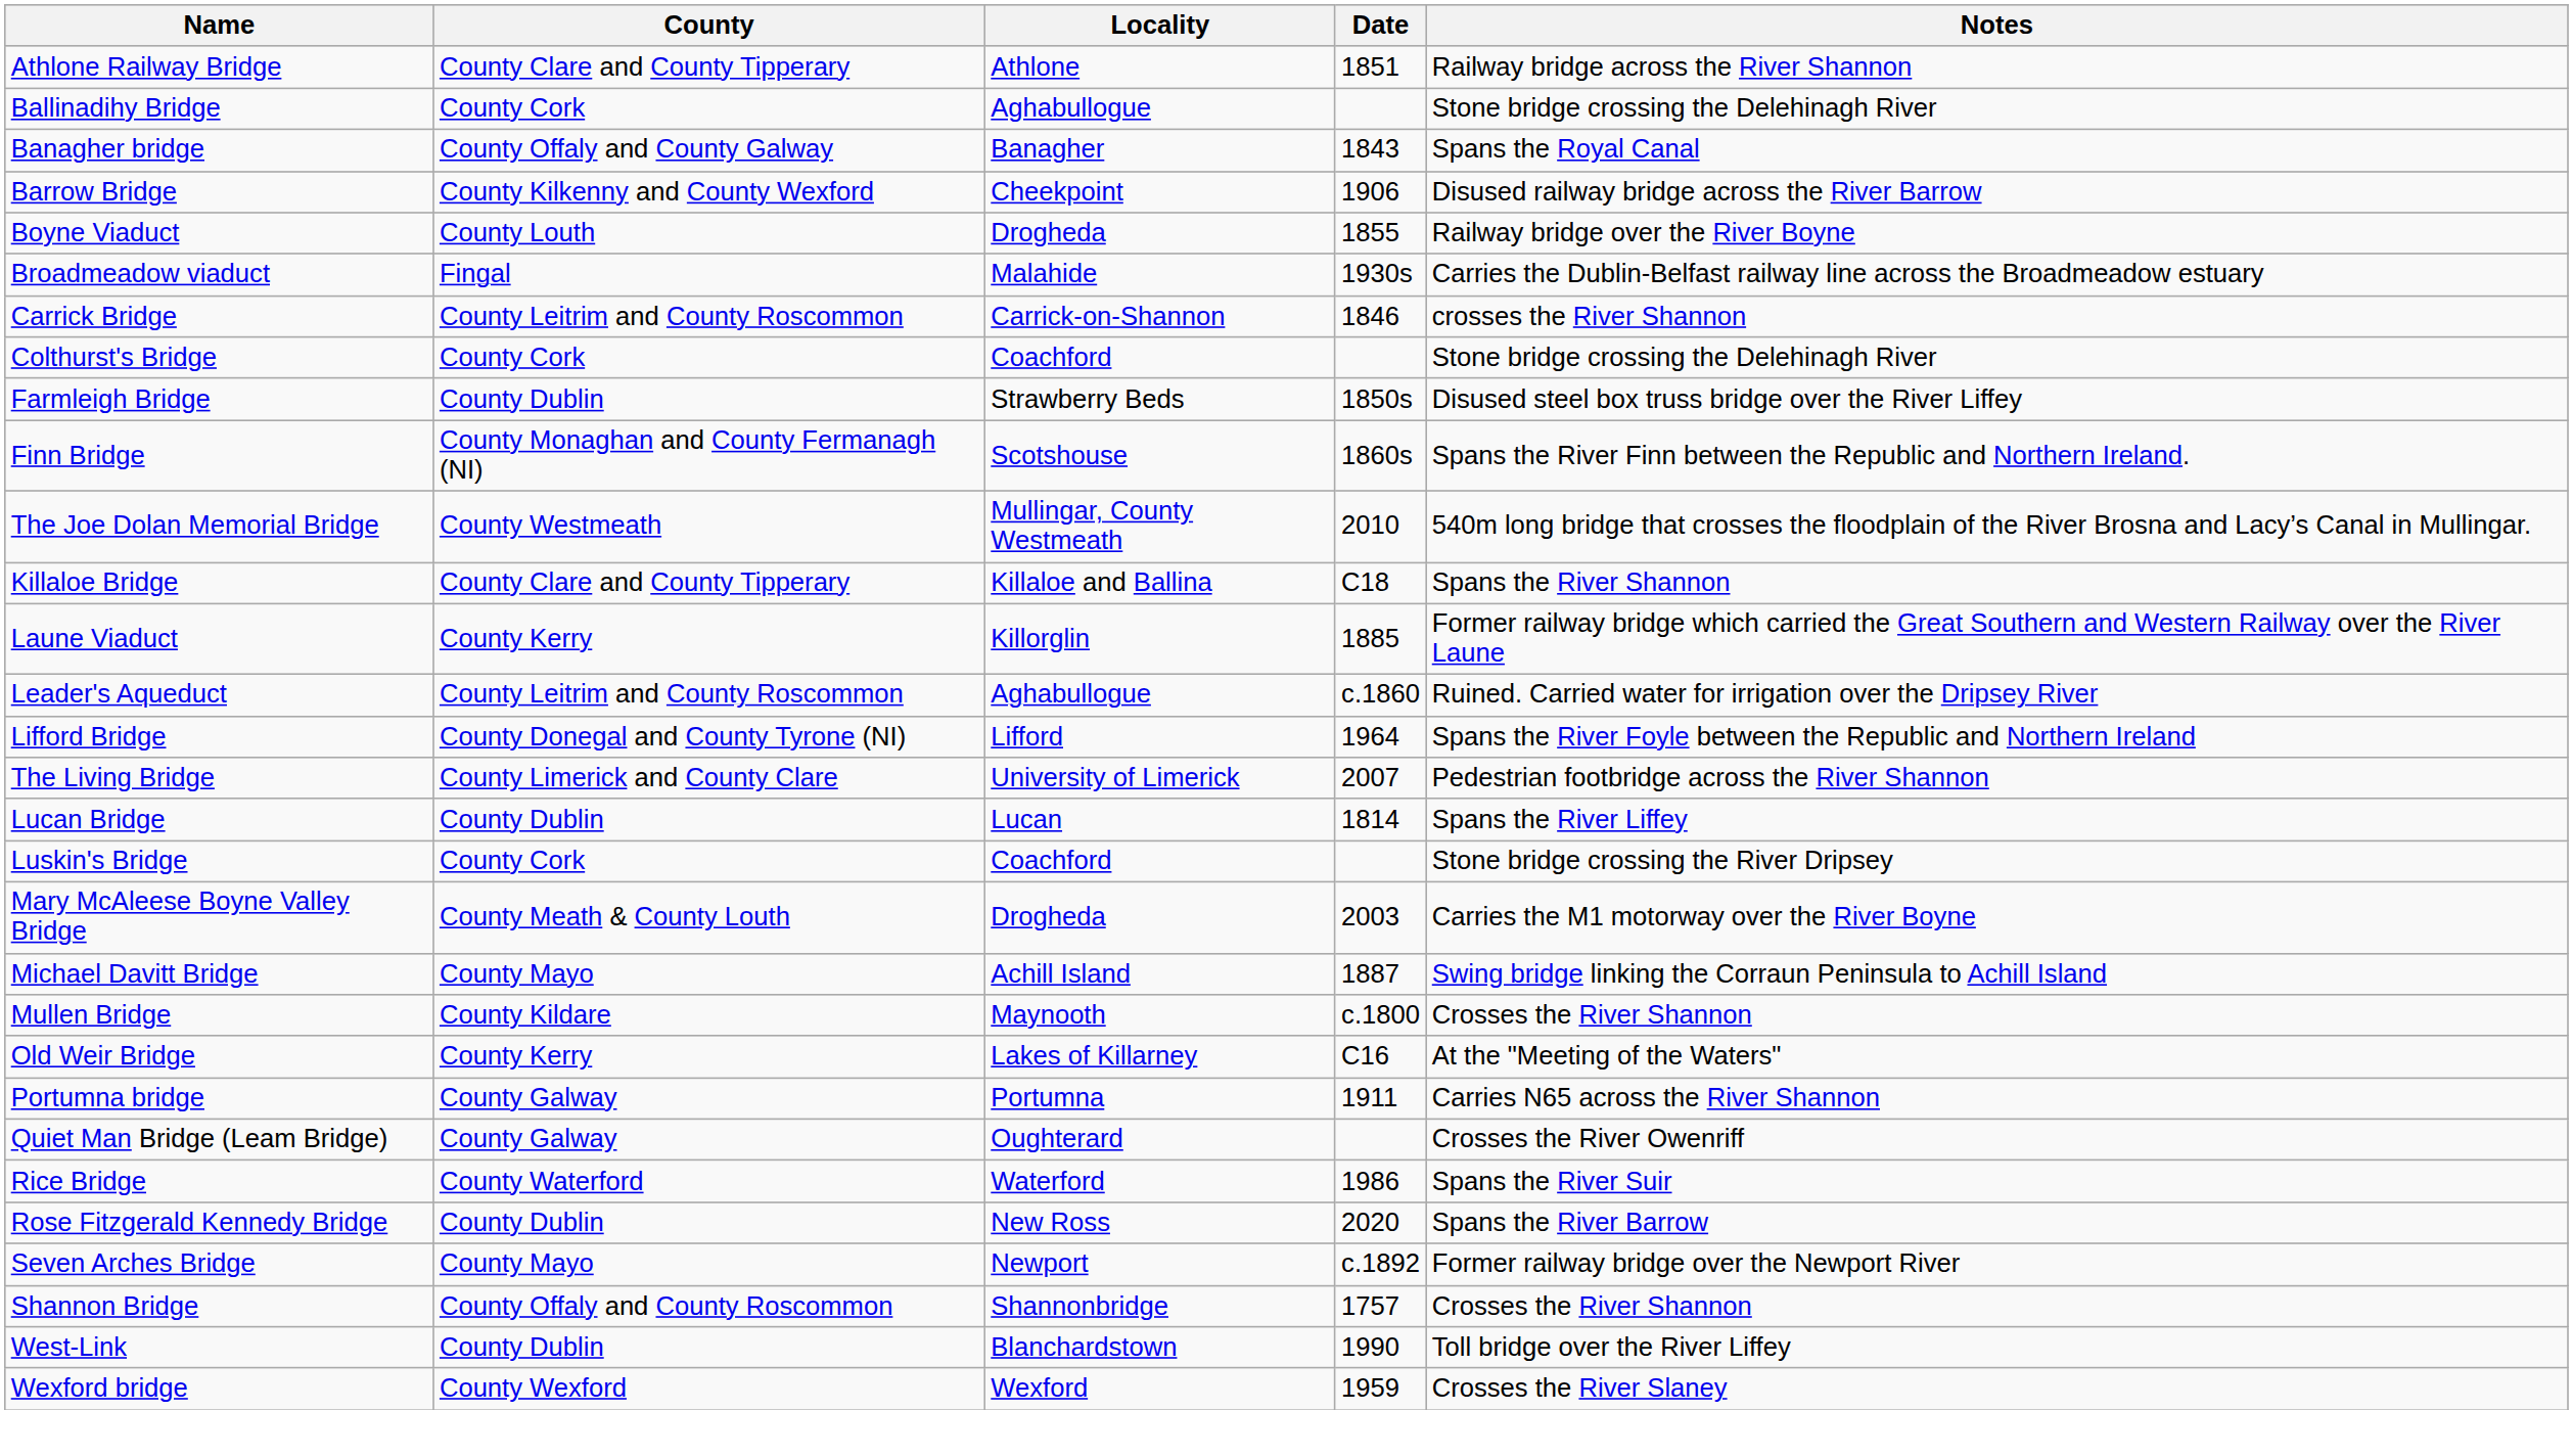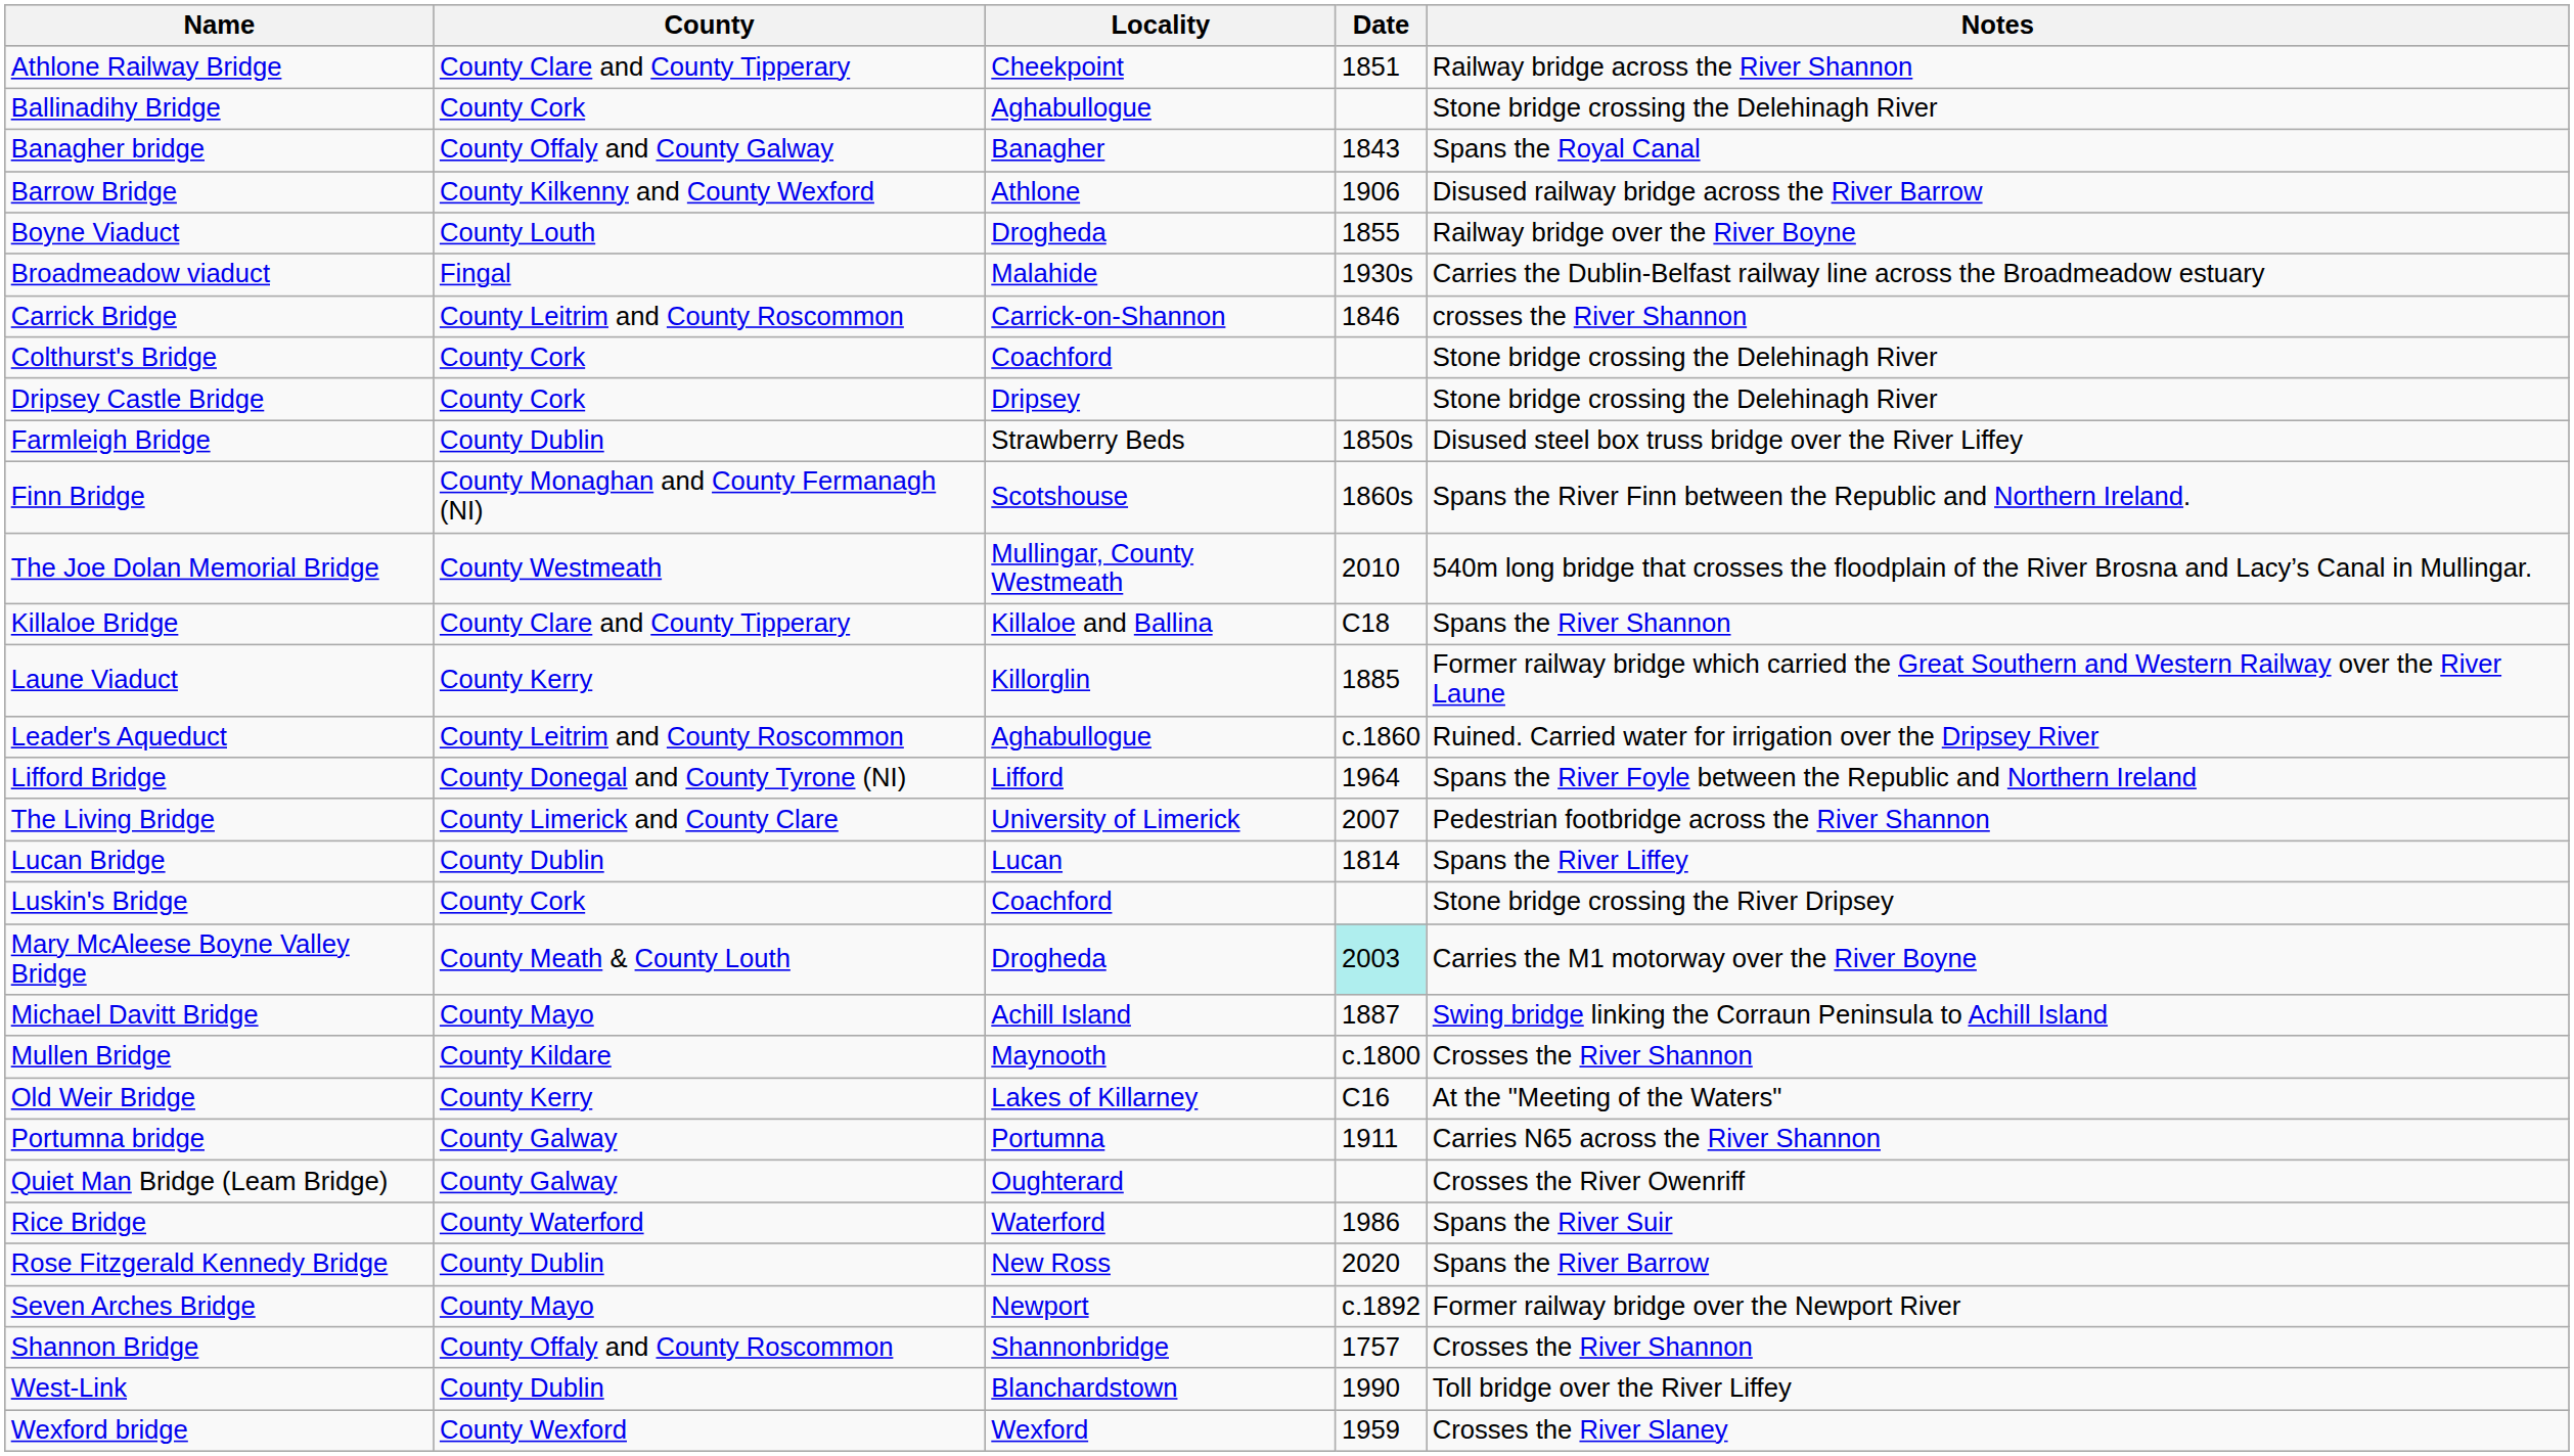 <table class="wikitable sortable">
 <tr>
 <th>Name</th>
 <th>County</th>
 <th>Locality</th>
 <th>Date</th>
 <th class="unsortable">Notes</th>
 </tr>
 <tr>
 <td><a href='#'>Athlone Railway Bridge</a></td>
 <td><a href='#'>County Clare</a> and <a href='#'>County Tipperary</a></td>
-<td><a href='#'>Athlone</a></td>
+<td><a href='#'>Cheekpoint</a></td>
 <td>1851</td>
 <td>Railway bridge across the <a href='#'>River Shannon</a></td>
 </tr>
 <tr>
 <td><a href='#'>Ballinadihy Bridge</a></td>
 <td><a href='#'>County Cork</a></td>
 <td><a href='#'>Aghabullogue</a></td>
 <td></td>
 <td>Stone bridge crossing the Delehinagh River</td>
 </tr>
 <tr>
 <td><a href='#'>Banagher bridge</a></td>
 <td><a href='#'>County Offaly</a> and <a href='#'>County Galway</a></td>
 <td><a href='#'>Banagher</a></td>
 <td>1843</td>
 <td>Spans the <a href='#'>Royal Canal</a></td>
 </tr>
 <tr>
 <td><a href='#'>Barrow Bridge</a></td>
 <td><a href='#'>County Kilkenny</a> and <a href='#'>County Wexford</a></td>
-<td><a href='#'>Cheekpoint</a></td>
+<td><a href='#'>Athlone</a></td>
 <td>1906</td>
 <td>Disused railway bridge across the <a href='#'>River Barrow</a></td>
 </tr>
 <tr>
 <td><a href='#'>Boyne Viaduct</a></td>
 <td><a href='#'>County Louth</a></td>
 <td><a href='#'>Drogheda</a></td>
 <td>1855</td>
 <td>Railway bridge over the <a href='#'>River Boyne</a></td>
 </tr>
 <tr>
 <td><a href='#'>Broadmeadow viaduct</a></td>
 <td><a href='#'>Fingal</a></td>
 <td><a href='#'>Malahide</a></td>
 <td>1930s</td>
 <td>Carries the Dublin-Belfast railway line across the Broadmeadow estuary</td>
 </tr>
 <tr>
 <td><a href='#'>Carrick Bridge</a></td>
 <td><a href='#'>County Leitrim</a> and <a href='#'>County Roscommon</a></td>
 <td><a href='#'>Carrick-on-Shannon</a></td>
 <td>1846</td>
 <td>crosses the <a href='#'>River Shannon</a></td>
 </tr>
 <tr>
 <td><a href='#'>Colthurst's Bridge</a></td>
 <td><a href='#'>County Cork</a></td>
 <td><a href='#'>Coachford</a></td>
+<td></td>
+<td>Stone bridge crossing the Delehinagh River</td>
+</tr>
+<tr>
+<td><a href='#'>Dripsey Castle Bridge</a></td>
+<td><a href='#'>County Cork</a></td>
+<td><a href='#'>Dripsey</a></td>
 <td></td>
 <td>Stone bridge crossing the Delehinagh River</td>
 </tr>
 <tr>
 <td><a href='#'>Farmleigh Bridge</a></td>
 <td><a href='#'>County Dublin</a></td>
 <td>Strawberry Beds</td>
 <td>1850s</td>
 <td>Disused steel box truss bridge over the River Liffey</td>
 </tr>
 <tr>
 <td><a href='#'>Finn Bridge</a></td>
 <td><a href='#'>County Monaghan</a> and <a href='#'>County Fermanagh</a> (NI)</td>
 <td><a href='#'>Scotshouse</a></td>
 <td>1860s</td>
 <td>Spans the River Finn between the Republic and <a href='#'>Northern Ireland</a>.</td>
 </tr>
 <tr>
 <td><a href='#'>The Joe Dolan Memorial Bridge</a></td>
 <td><a href='#'>County Westmeath</a></td>
 <td><a href='#'>Mullingar, County Westmeath</a></td>
 <td>2010</td>
 <td>540m long bridge that crosses the floodplain of the River Brosna and Lacy’s Canal in Mullingar.</td>
 </tr>
 <tr>
 <td><a href='#'>Killaloe Bridge</a></td>
 <td><a href='#'>County Clare</a> and <a href='#'>County Tipperary</a></td>
 <td><a href='#'>Killaloe</a> and <a href='#'>Ballina</a></td>
 <td>C18</td>
 <td>Spans the <a href='#'>River Shannon</a></td>
 </tr>
 <tr>
 <td><a href='#'>Laune Viaduct</a></td>
 <td><a href='#'>County Kerry</a></td>
 <td><a href='#'>Killorglin</a></td>
 <td>1885</td>
 <td>Former railway bridge which carried the <a href='#'>Great Southern and Western Railway</a> over the <a href='#'>River Laune</a></td>
 </tr>
 <tr>
 <td><a href='#'>Leader's Aqueduct</a></td>
 <td><a href='#'>County Leitrim</a> and <a href='#'>County Roscommon</a></td>
 <td><a href='#'>Aghabullogue</a></td>
 <td>c.1860</td>
 <td>Ruined. Carried water for irrigation over the <a href='#'>Dripsey River</a></td>
 </tr>
 <tr>
 <td><a href='#'>Lifford Bridge</a></td>
 <td><a href='#'>County Donegal</a> and <a href='#'>County Tyrone</a> (NI)</td>
 <td><a href='#'>Lifford</a></td>
 <td>1964</td>
 <td>Spans the <a href='#'>River Foyle</a> between the Republic and <a href='#'>Northern Ireland</a></td>
 </tr>
 <tr>
 <td><a href='#'>The Living Bridge</a></td>
 <td><a href='#'>County Limerick</a> and <a href='#'>County Clare</a></td>
 <td><a href='#'>University of Limerick</a></td>
 <td>2007</td>
 <td>Pedestrian footbridge across the <a href='#'>River Shannon</a></td>
 </tr>
 <tr>
 <td><a href='#'>Lucan Bridge</a></td>
 <td><a href='#'>County Dublin</a></td>
 <td><a href='#'>Lucan</a></td>
 <td>1814</td>
 <td>Spans the <a href='#'>River Liffey</a></td>
 </tr>
 <tr>
 <td><a href='#'>Luskin's Bridge</a></td>
 <td><a href='#'>County Cork</a></td>
 <td><a href='#'>Coachford</a></td>
 <td></td>
 <td>Stone bridge crossing the River Dripsey</td>
 </tr>
 <tr>
 <td><a href='#'>Mary McAleese Boyne Valley Bridge</a></td>
 <td><a href='#'>County Meath</a> & <a href='#'>County Louth</a></td>
 <td><a href='#'>Drogheda</a></td>
-<td>2003</td>
+<td style="background: paleturquoise;">2003</td>
 <td>Carries the M1 motorway over the <a href='#'>River Boyne</a></td>
 </tr>
 <tr>
 <td><a href='#'>Michael Davitt Bridge</a></td>
 <td><a href='#'>County Mayo</a></td>
 <td><a href='#'>Achill Island</a></td>
 <td>1887</td>
 <td><a href='#'>Swing bridge</a> linking the Corraun Peninsula to <a href='#'>Achill Island</a></td>
 </tr>
 <tr>
 <td><a href='#'>Mullen Bridge</a></td>
 <td><a href='#'>County Kildare</a></td>
 <td><a href='#'>Maynooth</a></td>
 <td>c.1800</td>
 <td>Crosses the <a href='#'>River Shannon</a></td>
 </tr>
 <tr>
 <td><a href='#'>Old Weir Bridge</a></td>
 <td><a href='#'>County Kerry</a></td>
 <td><a href='#'>Lakes of Killarney</a></td>
 <td>C16</td>
 <td>At the "Meeting of the Waters"</td>
 </tr>
 <tr>
 <td><a href='#'>Portumna bridge</a></td>
 <td><a href='#'>County Galway</a></td>
 <td><a href='#'>Portumna</a></td>
 <td>1911</td>
 <td>Carries N65 across the <a href='#'>River Shannon</a></td>
 </tr>
 <tr>
 <td><a href='#'>Quiet Man</a> Bridge (Leam Bridge)</td>
 <td><a href='#'>County Galway</a></td>
 <td><a href='#'>Oughterard</a></td>
 <td></td>
 <td>Crosses the River Owenriff</td>
 </tr>
 <tr>
 <td><a href='#'>Rice Bridge</a></td>
 <td><a href='#'>County Waterford</a></td>
 <td><a href='#'>Waterford</a></td>
 <td>1986</td>
 <td>Spans the <a href='#'>River Suir</a></td>
 </tr>
 <tr>
 <td><a href='#'>Rose Fitzgerald Kennedy Bridge</a></td>
 <td><a href='#'>County Dublin</a></td>
 <td><a href='#'>New Ross</a></td>
 <td>2020</td>
 <td>Spans the <a href='#'>River Barrow</a></td>
 </tr>
 <tr>
 <td><a href='#'>Seven Arches Bridge</a></td>
 <td><a href='#'>County Mayo</a></td>
 <td><a href='#'>Newport</a></td>
 <td>c.1892</td>
 <td>Former railway bridge over the Newport River</td>
 </tr>
 <tr>
 <td><a href='#'>Shannon Bridge</a></td>
 <td><a href='#'>County Offaly</a> and <a href='#'>County Roscommon</a></td>
 <td><a href='#'>Shannonbridge</a></td>
 <td>1757</td>
 <td>Crosses the <a href='#'>River Shannon</a></td>
 </tr>
 <tr>
 <td><a href='#'>West-Link</a></td>
 <td><a href='#'>County Dublin</a></td>
 <td><a href='#'>Blanchardstown</a></td>
 <td>1990</td>
 <td>Toll bridge over the River Liffey</td>
 </tr>
 <tr>
 <td><a href='#'>Wexford bridge</a></td>
 <td><a href='#'>County Wexford</a></td>
 <td><a href='#'>Wexford</a></td>
 <td>1959</td>
 <td>Crosses the <a href='#'>River Slaney</a></td>
 </tr>
 </table>
